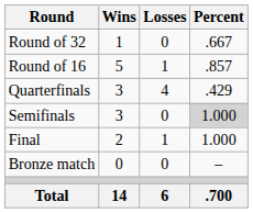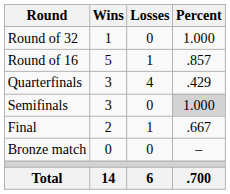 <table class=wikitable>
 <tr>
 <th>Round</th>
 <th>Wins</th>
 <th>Losses</th>
 <th>Percent</th>
 </tr>
 <tr align=center>
 <td align=left>Round of 32</td>
 <td>1</td>
 <td>0</td>
-<td>.667</td>
+<td>1.000</td>
 </tr>
 <tr align=center>
 <td align=left>Round of 16</td>
 <td>5</td>
 <td>1</td>
 <td>.857</td>
 </tr>
 <tr align=center>
 <td align=left>Quarterfinals</td>
 <td>3</td>
 <td>4</td>
 <td>.429</td>
 </tr>
 <tr align=center>
 <td align=left>Semifinals</td>
 <td>3</td>
 <td>0</td>
 <td style="background: lightgrey;">1.000</td>
 </tr>
 <tr align=center>
 <td align=left>Final</td>
 <td>2</td>
 <td>1</td>
-<td>1.000</td>
+<td>.667</td>
 </tr>
 <tr align=center>
 <td align=left>Bronze match</td>
 <td>0</td>
 <td>0</td>
 <td>–</td>
 </tr>
 <tr>
 <td colspan=4 bgcolor=lightgray></td>
 </tr>
 <tr>
 <th>Total</th>
 <th>14</th>
 <th>6</th>
 <th>.700</th>
 </tr>
 </table>
